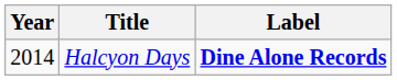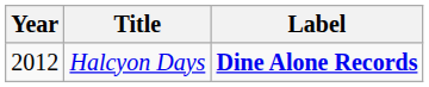 <table class="wikitable">
 <tr>
 <th>Year</th>
 <th>Title</th>
 <th>Label</th>
 </tr>
 <tr>
-<td>2014</td>
+<td>2012</td>
 <td><em><a href='#'>Halcyon Days</a></em></td>
 <td><strong><a href='#'>Dine Alone Records</a></strong></td>
 </tr>
 </table>
